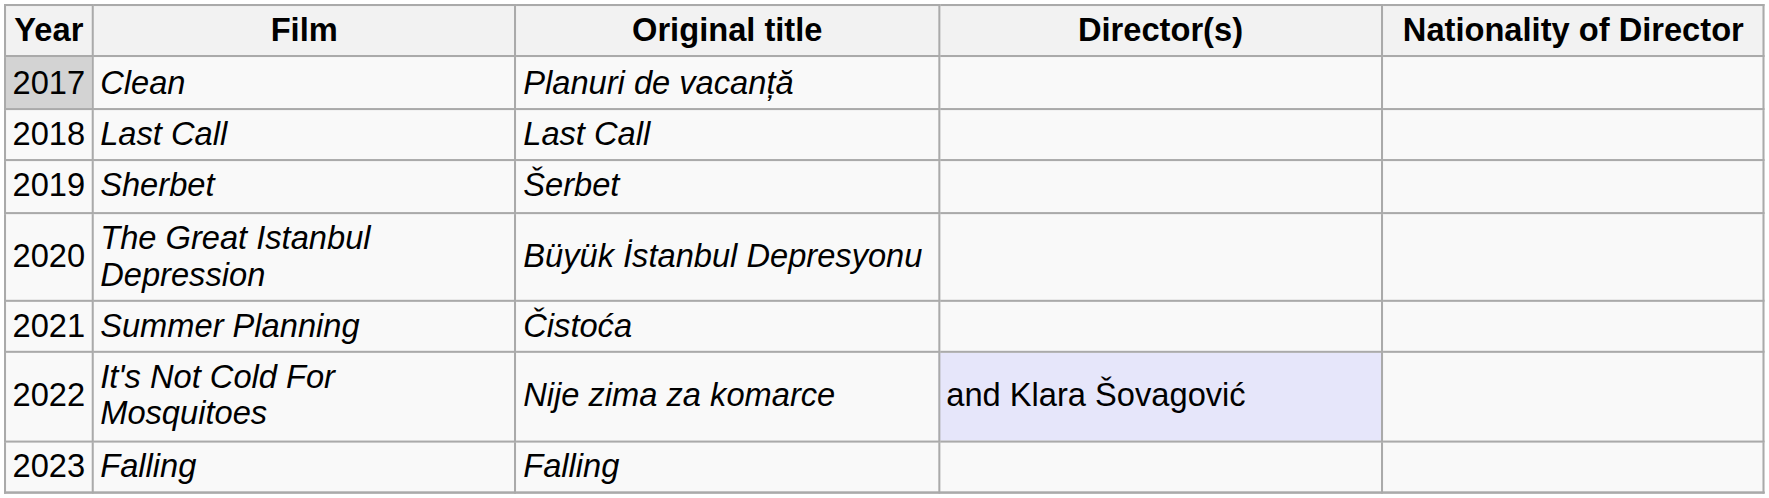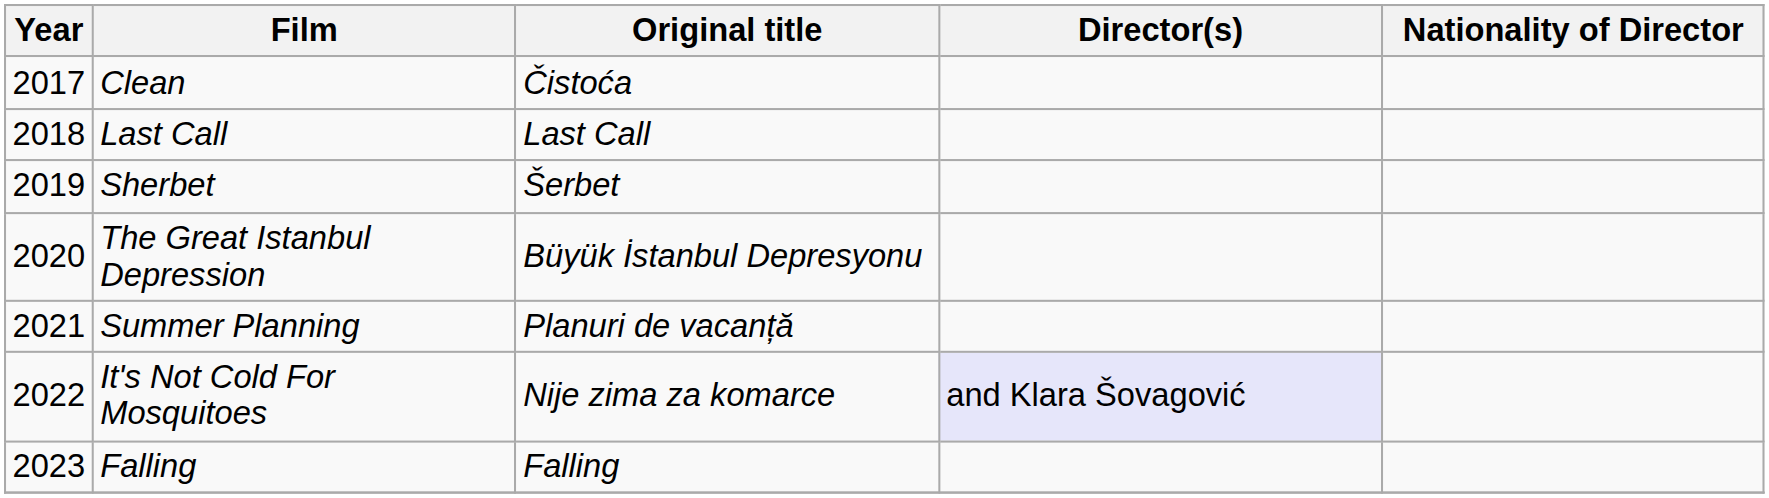 <table class="wikitable sortable">
 <tr>
 <th style="width:30px;">Year</th>
 <th style="width:200px;">Film</th>
 <th style="width:200px;">Original title</th>
 <th style="width:210px;">Director(s)</th>
 <th style="width:180px;">Nationality of Director</th>
 </tr>
 <tr>
-<td style="background: lightgrey;">2017</td>
+<td>2017</td>
 <td><em>Clean</em></td>
-<td><em>Planuri de vacanță</em></td>
+<td><em>Čistoća</em></td>
 <td></td>
 <td></td>
 </tr>
 <tr>
 <td>2018</td>
 <td><em>Last Call</em></td>
 <td><em>Last Call</em></td>
 <td></td>
 <td></td>
 </tr>
 <tr>
 <td>2019</td>
 <td><em>Sherbet</em></td>
 <td><em>Šerbet</em></td>
 <td></td>
 <td></td>
 </tr>
 <tr>
 <td>2020</td>
 <td><em>The Great Istanbul Depression</em></td>
 <td><em>Büyük İstanbul Depresyonu</em></td>
 <td></td>
 <td></td>
 </tr>
 <tr>
 <td>2021</td>
 <td><em>Summer Planning</em></td>
-<td><em>Čistoća</em></td>
+<td><em>Planuri de vacanță</em></td>
 <td></td>
 <td></td>
 </tr>
 <tr>
 <td>2022</td>
 <td><em>It's Not Cold For Mosquitoes</em></td>
 <td><em>Nije zima za komarce</em></td>
 <td style="background: lavender;"> and Klara Šovagović</td>
 <td></td>
 </tr>
 <tr>
 <td>2023</td>
 <td><em>Falling</em></td>
 <td><em>Falling</em></td>
 <td></td>
 <td></td>
 </tr>
 <tr>
 </tr>
 </table>
